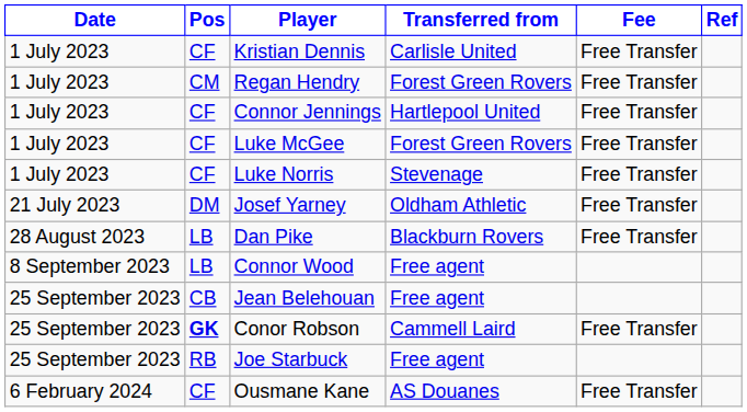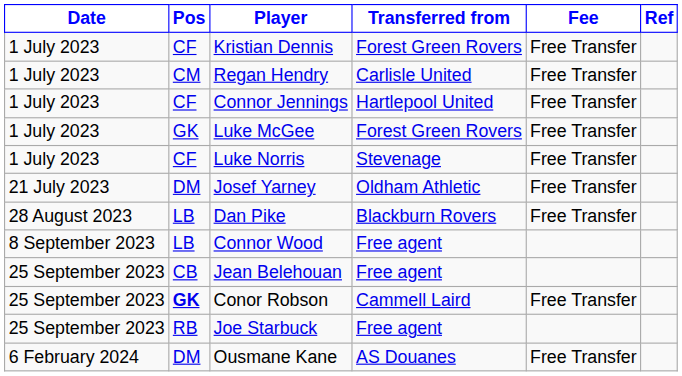 <table class="wikitable plainrowheaders sortable">
 <tr>
 <th style="background:white; color:blue; border: 1px solid blue;">Date</th>
 <th style="background:white; color:blue; border: 1px solid blue;">Pos</th>
 <th style="background:white; color:blue; border: 1px solid blue;">Player</th>
 <th style="background:white; color:blue; border: 1px solid blue;">Transferred from</th>
 <th style="background:white; color:blue; border: 1px solid blue;">Fee</th>
 <th style="background:white; color:blue; border: 1px solid blue;">Ref</th>
 </tr>
 <tr>
 <td>1 July 2023</td>
 <td><a href='#'>CF</a></td>
 <td> <a href='#'>Kristian Dennis</a></td>
-<td> <a href='#'>Carlisle United</a></td>
+<td> <a href='#'>Forest Green Rovers</a></td>
 <td>Free Transfer</td>
 <td></td>
 </tr>
 <tr>
 <td>1 July 2023</td>
 <td><a href='#'>CM</a></td>
 <td> <a href='#'>Regan Hendry</a></td>
-<td> <a href='#'>Forest Green Rovers</a></td>
+<td> <a href='#'>Carlisle United</a></td>
 <td>Free Transfer</td>
 <td></td>
 </tr>
 <tr>
 <td>1 July 2023</td>
 <td><a href='#'>CF</a></td>
 <td> <a href='#'>Connor Jennings</a></td>
 <td> <a href='#'>Hartlepool United</a></td>
 <td>Free Transfer</td>
 <td></td>
 </tr>
 <tr>
 <td>1 July 2023</td>
-<td><a href='#'>CF</a></td>
+<td><a href='#'>GK</a></td>
 <td> <a href='#'>Luke McGee</a></td>
 <td> <a href='#'>Forest Green Rovers</a></td>
 <td>Free Transfer</td>
 <td></td>
 </tr>
 <tr>
 <td>1 July 2023</td>
 <td><a href='#'>CF</a></td>
 <td> <a href='#'>Luke Norris</a></td>
 <td> <a href='#'>Stevenage</a></td>
 <td>Free Transfer</td>
 <td></td>
 </tr>
 <tr>
 <td>21 July 2023</td>
 <td><a href='#'>DM</a></td>
 <td> <a href='#'>Josef Yarney</a></td>
 <td> <a href='#'>Oldham Athletic</a></td>
 <td>Free Transfer</td>
 <td></td>
 </tr>
 <tr>
 <td>28 August 2023</td>
 <td><a href='#'>LB</a></td>
 <td> <a href='#'>Dan Pike</a></td>
 <td> <a href='#'>Blackburn Rovers</a></td>
 <td>Free Transfer</td>
 <td></td>
 </tr>
 <tr>
 <td>8 September 2023</td>
 <td><a href='#'>LB</a></td>
 <td> <a href='#'>Connor Wood</a></td>
 <td> <a href='#'>Free agent</a></td>
 <td></td>
 <td></td>
 </tr>
 <tr>
 <td>25 September 2023</td>
 <td><a href='#'>CB</a></td>
 <td> <a href='#'>Jean Belehouan</a></td>
 <td> <a href='#'>Free agent</a></td>
 <td></td>
 <td></td>
 </tr>
 <tr>
 <td>25 September 2023</td>
 <td><strong><a href='#'>GK</a></strong></td>
 <td> Conor Robson</td>
 <td> <a href='#'>Cammell Laird</a></td>
 <td>Free Transfer</td>
 <td></td>
 </tr>
 <tr>
 <td>25 September 2023</td>
 <td><a href='#'>RB</a></td>
 <td> <a href='#'>Joe Starbuck</a></td>
 <td> <a href='#'>Free agent</a></td>
 <td></td>
 <td></td>
 </tr>
 <tr>
 <td>6 February 2024</td>
-<td><a href='#'>CF</a></td>
+<td><a href='#'>DM</a></td>
 <td> Ousmane Kane</td>
 <td> <a href='#'>AS Douanes</a></td>
 <td>Free Transfer</td>
 <td></td>
 </tr>
 </table>
